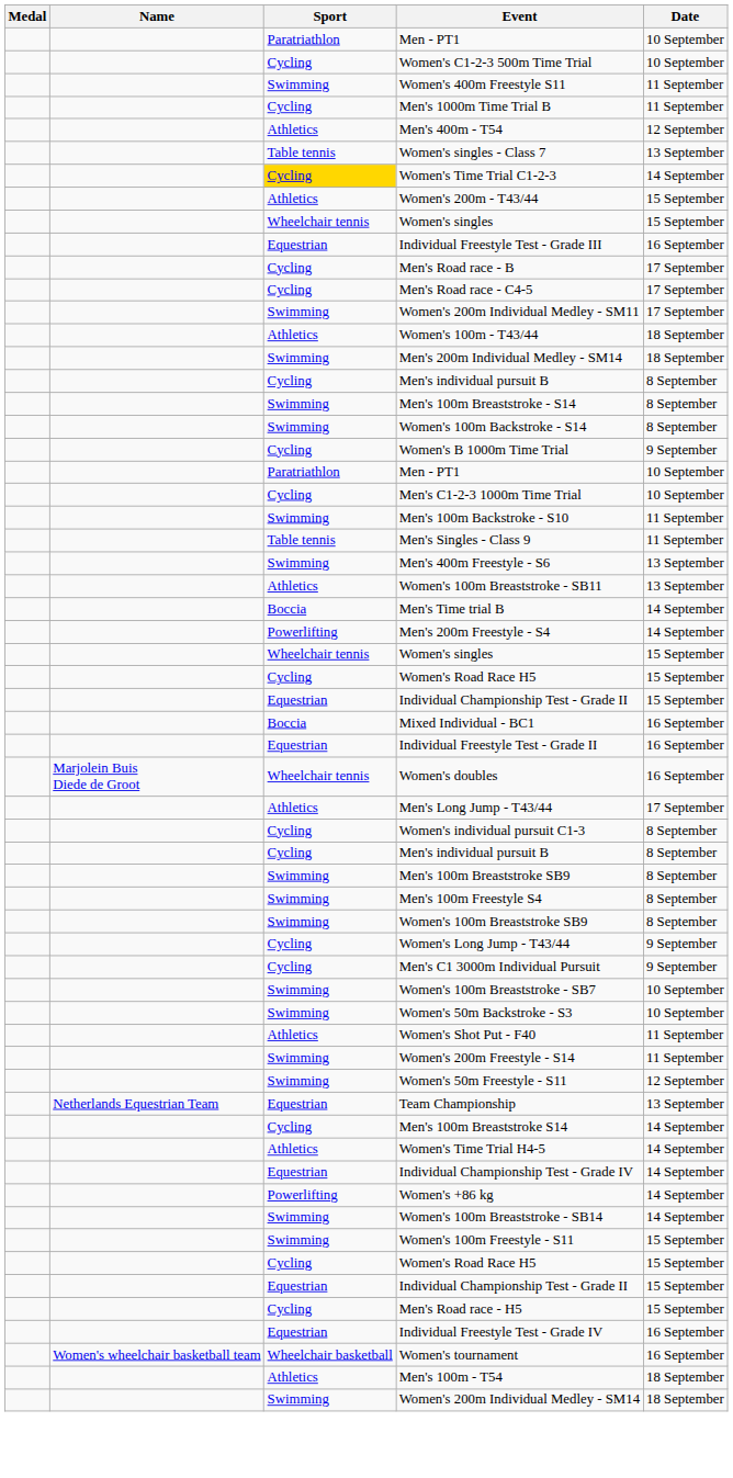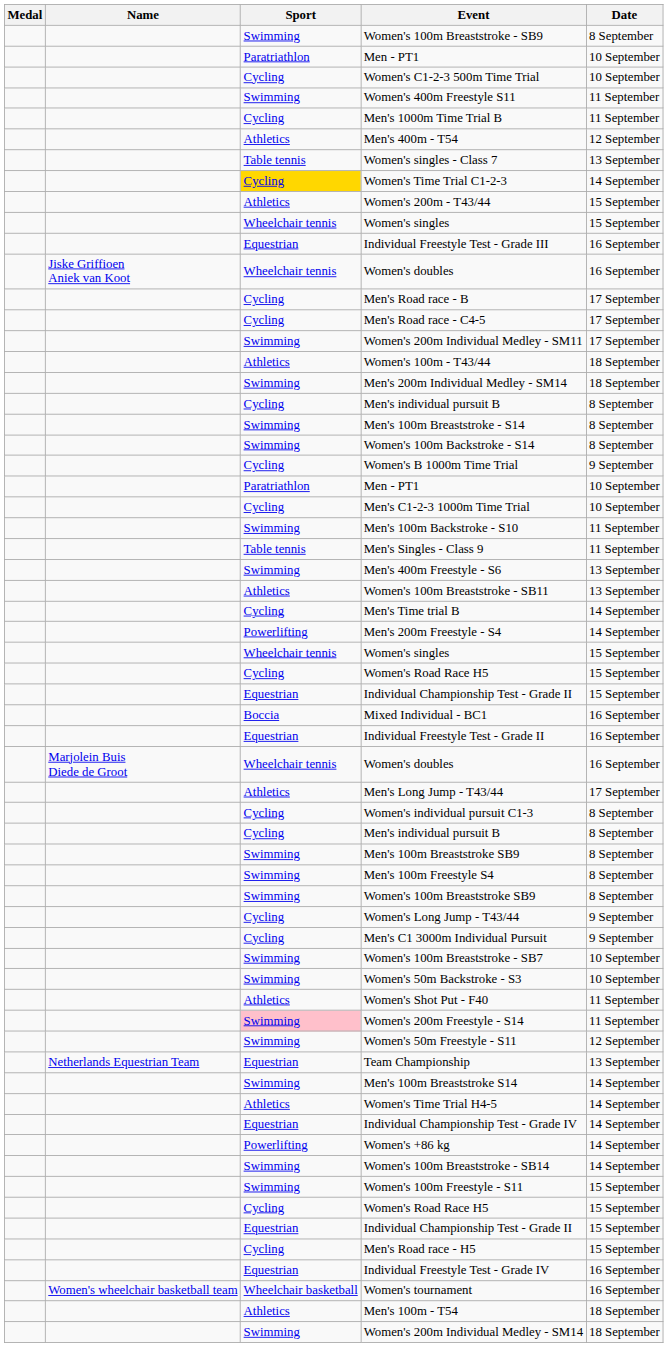 <table class="wikitable sortable" style="font-size:92%">
 <tr>
 <th>Medal</th>
 <th>Name</th>
 <th>Sport</th>
 <th>Event</th>
 <th>Date</th>
+</tr>
+<tr>
+<td></td>
+<td></td>
+<td><a href='#'>Swimming</a></td>
+<td>Women's 100m Breaststroke - SB9</td>
+<td>8 September</td>
 </tr>
 <tr>
 <td></td>
 <td></td>
 <td><a href='#'>Paratriathlon</a></td>
 <td>Men - PT1</td>
 <td>10 September</td>
 </tr>
 <tr>
 <td></td>
 <td></td>
 <td><a href='#'>Cycling</a></td>
 <td>Women's C1-2-3 500m Time Trial</td>
 <td>10 September</td>
 </tr>
 <tr>
 <td></td>
 <td></td>
 <td><a href='#'>Swimming</a></td>
 <td>Women's 400m Freestyle S11</td>
 <td>11 September</td>
 </tr>
 <tr>
 <td></td>
 <td></td>
 <td><a href='#'>Cycling</a></td>
 <td>Men's 1000m Time Trial B</td>
 <td>11 September</td>
 </tr>
 <tr>
 <td></td>
 <td></td>
 <td><a href='#'>Athletics</a></td>
 <td>Men's 400m - T54</td>
 <td>12 September</td>
 </tr>
 <tr>
 <td></td>
 <td></td>
 <td><a href='#'>Table tennis</a></td>
 <td>Women's singles - Class 7</td>
 <td>13 September</td>
 </tr>
 <tr>
 <td></td>
 <td></td>
 <td style="background: gold;"><a href='#'>Cycling</a></td>
 <td>Women's Time Trial C1-2-3</td>
 <td>14 September</td>
 </tr>
 <tr>
 <td></td>
 <td></td>
 <td><a href='#'>Athletics</a></td>
 <td>Women's 200m - T43/44</td>
 <td>15 September</td>
 </tr>
 <tr>
 <td></td>
 <td></td>
 <td><a href='#'>Wheelchair tennis</a></td>
 <td>Women's singles</td>
 <td>15 September</td>
 </tr>
 <tr>
 <td></td>
 <td></td>
 <td><a href='#'>Equestrian</a></td>
 <td>Individual Freestyle Test - Grade III</td>
+<td>16 September</td>
+</tr>
+<tr>
+<td></td>
+<td><a href='#'>Jiske Griffioen</a> <br> <a href='#'>Aniek van Koot</a></td>
+<td><a href='#'>Wheelchair tennis</a></td>
+<td>Women's doubles</td>
 <td>16 September</td>
 </tr>
 <tr>
 <td></td>
 <td></td>
 <td><a href='#'>Cycling</a></td>
 <td>Men's Road race - B</td>
 <td>17 September</td>
 </tr>
 <tr>
 <td></td>
 <td></td>
 <td><a href='#'>Cycling</a></td>
 <td>Men's Road race - C4-5</td>
 <td>17 September</td>
 </tr>
 <tr>
 <td></td>
 <td></td>
 <td><a href='#'>Swimming</a></td>
 <td>Women's 200m Individual Medley - SM11</td>
 <td>17 September</td>
 </tr>
 <tr>
 <td></td>
 <td></td>
 <td><a href='#'>Athletics</a></td>
 <td>Women's 100m - T43/44</td>
 <td>18 September</td>
 </tr>
 <tr>
 <td></td>
 <td></td>
 <td><a href='#'>Swimming</a></td>
 <td>Men's 200m Individual Medley - SM14</td>
 <td>18 September</td>
 </tr>
 <tr>
 <td></td>
 <td></td>
 <td><a href='#'>Cycling</a></td>
 <td>Men's individual pursuit B</td>
 <td>8 September</td>
 </tr>
 <tr>
 <td></td>
 <td></td>
 <td><a href='#'>Swimming</a></td>
 <td>Men's 100m Breaststroke - S14</td>
 <td>8 September</td>
 </tr>
 <tr>
 <td></td>
 <td></td>
 <td><a href='#'>Swimming</a></td>
 <td>Women's 100m Backstroke - S14</td>
 <td>8 September</td>
 </tr>
 <tr>
 <td></td>
 <td></td>
 <td><a href='#'>Cycling</a></td>
 <td>Women's B 1000m Time Trial</td>
 <td>9 September</td>
 </tr>
 <tr>
 <td></td>
 <td></td>
 <td><a href='#'>Paratriathlon</a></td>
 <td>Men - PT1</td>
 <td>10 September</td>
 </tr>
 <tr>
 <td></td>
 <td></td>
 <td><a href='#'>Cycling</a></td>
 <td>Men's C1-2-3 1000m Time Trial</td>
 <td>10 September</td>
 </tr>
 <tr>
 <td></td>
 <td></td>
 <td><a href='#'>Swimming</a></td>
 <td>Men's 100m Backstroke - S10</td>
 <td>11 September</td>
 </tr>
 <tr>
 <td></td>
 <td></td>
 <td><a href='#'>Table tennis</a></td>
 <td>Men's Singles - Class 9</td>
 <td>11 September</td>
 </tr>
 <tr>
 <td></td>
 <td></td>
 <td><a href='#'>Swimming</a></td>
 <td>Men's 400m Freestyle - S6</td>
 <td>13 September</td>
 </tr>
 <tr>
 <td></td>
 <td></td>
 <td><a href='#'>Athletics</a></td>
 <td>Women's 100m Breaststroke - SB11</td>
 <td>13 September</td>
 </tr>
 <tr>
 <td></td>
 <td></td>
-<td><a href='#'>Boccia</a></td>
+<td><a href='#'>Cycling</a></td>
 <td>Men's Time trial B</td>
 <td>14 September</td>
 </tr>
 <tr>
 <td></td>
 <td></td>
 <td><a href='#'>Powerlifting</a></td>
 <td>Men's 200m Freestyle - S4</td>
 <td>14 September</td>
 </tr>
 <tr>
 <td></td>
 <td></td>
 <td><a href='#'>Wheelchair tennis</a></td>
 <td>Women's singles</td>
 <td>15 September</td>
 </tr>
 <tr>
 <td></td>
 <td></td>
 <td><a href='#'>Cycling</a></td>
 <td>Women's Road Race H5</td>
 <td>15 September</td>
 </tr>
 <tr>
 <td></td>
 <td></td>
 <td><a href='#'>Equestrian</a></td>
 <td>Individual Championship Test - Grade II</td>
 <td>15 September</td>
 </tr>
 <tr>
 <td></td>
 <td></td>
 <td><a href='#'>Boccia</a></td>
 <td>Mixed Individual - BC1</td>
 <td>16 September</td>
 </tr>
 <tr>
 <td></td>
 <td></td>
 <td><a href='#'>Equestrian</a></td>
 <td>Individual Freestyle Test - Grade II</td>
 <td>16 September</td>
 </tr>
 <tr>
 <td></td>
 <td><a href='#'>Marjolein Buis</a> <br> <a href='#'>Diede de Groot</a></td>
 <td><a href='#'>Wheelchair tennis</a></td>
 <td>Women's doubles</td>
 <td>16 September</td>
 </tr>
 <tr>
 <td></td>
 <td></td>
 <td><a href='#'>Athletics</a></td>
 <td>Men's Long Jump - T43/44</td>
 <td>17 September</td>
 </tr>
 <tr>
 <td></td>
 <td></td>
 <td><a href='#'>Cycling</a></td>
 <td>Women's individual pursuit C1-3</td>
 <td>8 September</td>
 </tr>
 <tr>
 <td></td>
 <td></td>
 <td><a href='#'>Cycling</a></td>
 <td>Men's individual pursuit B</td>
 <td>8 September</td>
 </tr>
 <tr>
 <td></td>
 <td></td>
 <td><a href='#'>Swimming</a></td>
 <td>Men's 100m Breaststroke SB9</td>
 <td>8 September</td>
 </tr>
 <tr>
 <td></td>
 <td></td>
 <td><a href='#'>Swimming</a></td>
 <td>Men's 100m Freestyle S4</td>
 <td>8 September</td>
 </tr>
 <tr>
 <td></td>
 <td></td>
 <td><a href='#'>Swimming</a></td>
 <td>Women's 100m Breaststroke SB9</td>
 <td>8 September</td>
 </tr>
 <tr>
 <td></td>
 <td></td>
 <td><a href='#'>Cycling</a></td>
 <td>Women's Long Jump - T43/44</td>
 <td>9 September</td>
 </tr>
 <tr>
 <td></td>
 <td></td>
 <td><a href='#'>Cycling</a></td>
 <td>Men's C1 3000m Individual Pursuit</td>
 <td>9 September</td>
 </tr>
 <tr>
 <td></td>
 <td></td>
 <td><a href='#'>Swimming</a></td>
 <td>Women's 100m Breaststroke - SB7</td>
 <td>10 September</td>
 </tr>
 <tr>
 <td></td>
 <td></td>
 <td><a href='#'>Swimming</a></td>
 <td>Women's 50m Backstroke - S3</td>
 <td>10 September</td>
 </tr>
 <tr>
 <td></td>
 <td></td>
 <td><a href='#'>Athletics</a></td>
 <td>Women's Shot Put - F40</td>
 <td>11 September</td>
 </tr>
 <tr>
 <td></td>
 <td></td>
-<td><a href='#'>Swimming</a></td>
+<td style="background: pink;"><a href='#'>Swimming</a></td>
 <td>Women's 200m Freestyle - S14</td>
 <td>11 September</td>
 </tr>
 <tr>
 <td></td>
 <td></td>
 <td><a href='#'>Swimming</a></td>
 <td>Women's 50m Freestyle - S11</td>
 <td>12 September</td>
 </tr>
 <tr>
 <td></td>
 <td><a href='#'>Netherlands Equestrian Team</a><br></td>
 <td><a href='#'>Equestrian</a></td>
 <td>Team Championship</td>
 <td>13 September</td>
 </tr>
 <tr>
 <td></td>
 <td></td>
-<td><a href='#'>Cycling</a></td>
+<td><a href='#'>Swimming</a></td>
 <td>Men's 100m Breaststroke S14</td>
 <td>14 September</td>
 </tr>
 <tr>
 <td></td>
 <td></td>
 <td><a href='#'>Athletics</a></td>
 <td>Women's Time Trial H4-5</td>
 <td>14 September</td>
 </tr>
 <tr>
 <td></td>
 <td></td>
 <td><a href='#'>Equestrian</a></td>
 <td>Individual Championship Test - Grade IV</td>
 <td>14 September</td>
 </tr>
 <tr>
 <td></td>
 <td></td>
 <td><a href='#'>Powerlifting</a></td>
 <td>Women's +86 kg</td>
 <td>14 September</td>
 </tr>
 <tr>
 <td></td>
 <td></td>
 <td><a href='#'>Swimming</a></td>
 <td>Women's 100m Breaststroke - SB14</td>
 <td>14 September</td>
 </tr>
 <tr>
 <td></td>
 <td></td>
 <td><a href='#'>Swimming</a></td>
 <td>Women's 100m Freestyle - S11</td>
 <td>15 September</td>
 </tr>
 <tr>
 <td></td>
 <td></td>
 <td><a href='#'>Cycling</a></td>
 <td>Women's Road Race H5</td>
 <td>15 September</td>
 </tr>
 <tr>
 <td></td>
 <td></td>
 <td><a href='#'>Equestrian</a></td>
 <td>Individual Championship Test - Grade II</td>
 <td>15 September</td>
 </tr>
 <tr>
 <td></td>
 <td></td>
 <td><a href='#'>Cycling</a></td>
 <td>Men's Road race - H5</td>
 <td>15 September</td>
 </tr>
 <tr>
 <td></td>
 <td></td>
 <td><a href='#'>Equestrian</a></td>
 <td>Individual Freestyle Test - Grade IV</td>
 <td>16 September</td>
 </tr>
 <tr>
 <td></td>
 <td><a href='#'>Women's wheelchair basketball team</a><br></td>
 <td><a href='#'>Wheelchair basketball</a></td>
 <td>Women's tournament</td>
 <td>16 September</td>
 </tr>
 <tr>
 <td></td>
 <td></td>
 <td><a href='#'>Athletics</a></td>
 <td>Men's 100m - T54</td>
 <td>18 September</td>
 </tr>
 <tr>
 <td></td>
 <td></td>
 <td><a href='#'>Swimming</a></td>
 <td>Women's 200m Individual Medley - SM14</td>
 <td>18 September</td>
 </tr>
 </table>
